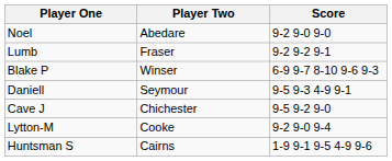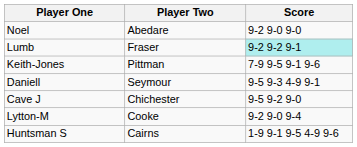 <table class="wikitable">
 <tr>
 <th width=170>Player One</th>
 <th width=170>Player Two</th>
 <th width=150>Score</th>
 </tr>
 <tr>
 <td> Noel</td>
 <td> Abedare</td>
 <td>9-2 9-0 9-0</td>
 </tr>
 <tr>
 <td> Lumb</td>
 <td> Fraser</td>
-<td>9-2 9-2 9-1</td>
+<td style="background: paleturquoise;">9-2 9-2 9-1</td>
 </tr>
 <tr>
-<td> Blake P</td>
-<td> Winser</td>
-<td>6-9 9-7 8-10 9-6 9-3</td>
+<td> Keith-Jones</td>
+<td> Pittman</td>
+<td>7-9 9-5 9-1 9-6</td>
 </tr>
 <tr>
 <td> Daniell</td>
 <td> Seymour</td>
 <td>9-5 9-3 4-9 9-1</td>
 </tr>
 <tr>
 <td> Cave J</td>
 <td> Chichester</td>
 <td>9-5 9-2 9-0</td>
 </tr>
 <tr>
 <td> Lytton-M</td>
 <td> Cooke</td>
 <td>9-2 9-0 9-4</td>
 </tr>
 <tr>
 <td> Huntsman S</td>
 <td> Cairns</td>
 <td>1-9 9-1 9-5 4-9 9-6</td>
 </tr>
 </table>
